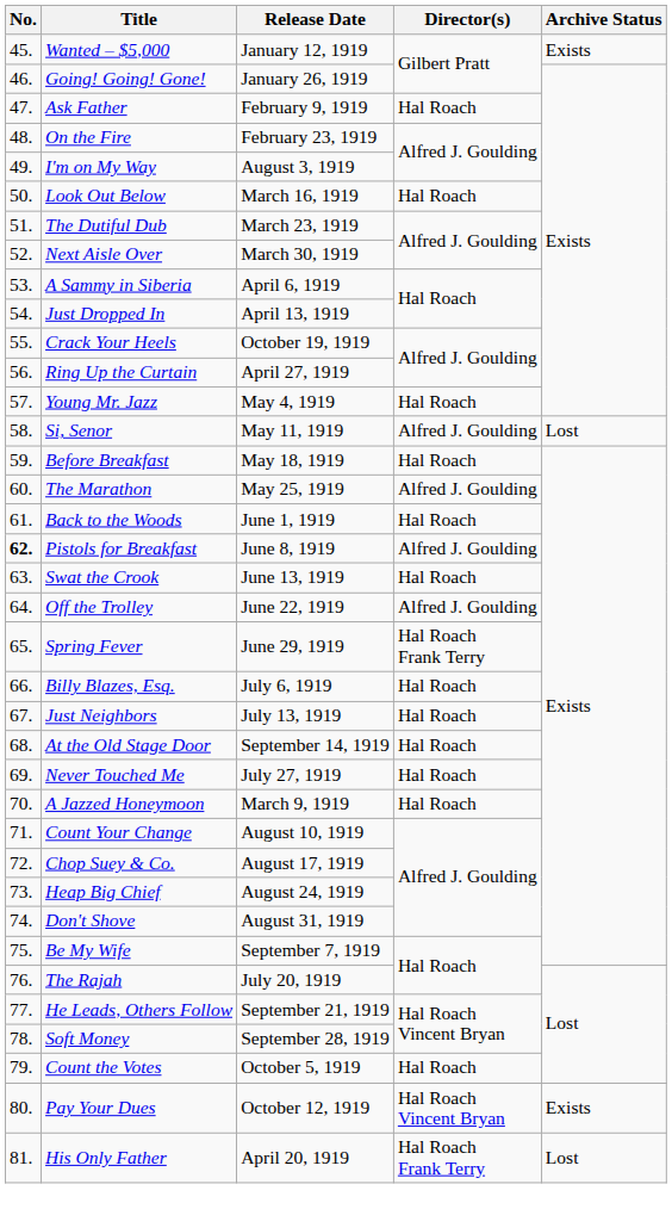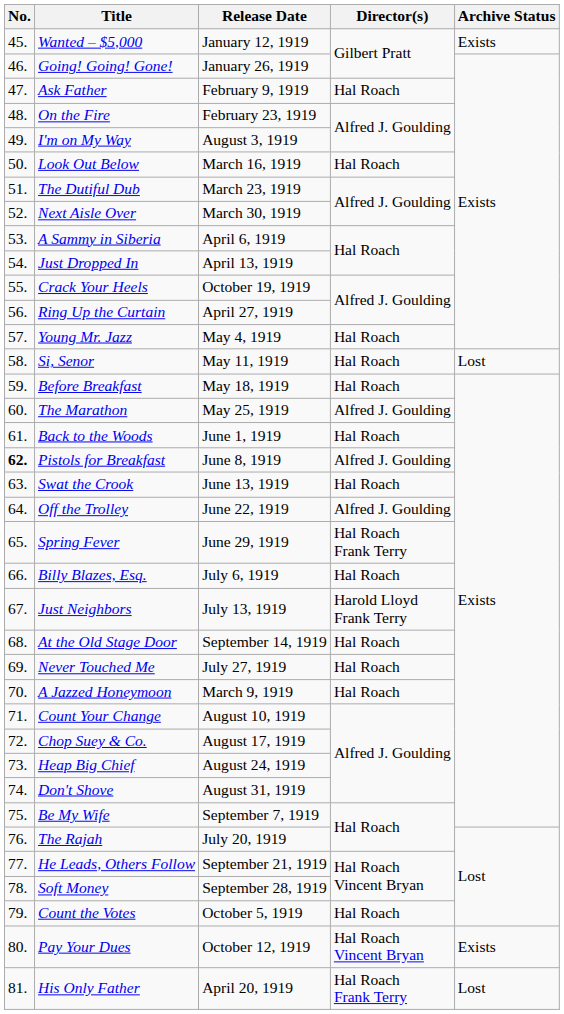 <table class="wikitable">
 <tr>
 <th>No.</th>
 <th>Title</th>
 <th>Release Date</th>
 <th>Director(s)</th>
 <th>Archive Status</th>
 </tr>
 <tr>
 <td>45.</td>
 <td><em><a href='#'>Wanted – $5,000</a></em></td>
 <td>January 12, 1919</td>
 <td rowspan="2">Gilbert Pratt</td>
 <td>Exists</td>
 </tr>
 <tr>
 <td>46.</td>
 <td><em><a href='#'>Going! Going! Gone!</a></em> </td>
 <td>January 26, 1919</td>
 <td rowspan="12">Exists</td>
 </tr>
 <tr>
 <td>47.</td>
 <td><em><a href='#'>Ask Father</a></em></td>
 <td>February 9, 1919</td>
 <td>Hal Roach</td>
 </tr>
 <tr>
 <td>48.</td>
 <td><em><a href='#'>On the Fire</a></em></td>
 <td>February 23, 1919</td>
 <td rowspan="2">Alfred J. Goulding</td>
 </tr>
 <tr>
 <td>49.</td>
 <td><em><a href='#'>I'm on My Way</a></em></td>
 <td>August 3, 1919</td>
 </tr>
 <tr>
 <td>50.</td>
 <td><em><a href='#'>Look Out Below</a></em></td>
 <td>March 16, 1919</td>
 <td>Hal Roach</td>
 </tr>
 <tr>
 <td>51.</td>
 <td><em><a href='#'>The Dutiful Dub</a></em></td>
 <td>March 23, 1919</td>
 <td rowspan="2">Alfred J. Goulding</td>
 </tr>
 <tr>
 <td>52.</td>
 <td><em><a href='#'>Next Aisle Over</a></em></td>
 <td>March 30, 1919</td>
 </tr>
 <tr>
 <td>53.</td>
 <td><em><a href='#'>A Sammy in Siberia</a></em></td>
 <td>April 6, 1919</td>
 <td rowspan="2">Hal Roach</td>
 </tr>
 <tr>
 <td>54.</td>
 <td><em><a href='#'>Just Dropped In</a></em></td>
 <td>April 13, 1919</td>
 </tr>
 <tr>
 <td>55.</td>
 <td><em><a href='#'>Crack Your Heels</a></em></td>
 <td>October 19, 1919</td>
 <td rowspan="2">Alfred J. Goulding</td>
 </tr>
 <tr>
 <td>56.</td>
 <td><em><a href='#'>Ring Up the Curtain</a></em></td>
 <td>April 27, 1919</td>
 </tr>
 <tr>
 <td>57.</td>
 <td><em><a href='#'>Young Mr. Jazz</a></em></td>
 <td>May 4, 1919</td>
 <td>Hal Roach</td>
 </tr>
 <tr>
 <td>58.</td>
 <td><em><a href='#'>Si, Senor</a></em></td>
 <td>May 11, 1919</td>
-<td>Alfred J. Goulding</td>
+<td>Hal Roach</td>
 <td>Lost</td>
 </tr>
 <tr>
 <td>59.</td>
 <td><em><a href='#'>Before Breakfast</a></em></td>
 <td>May 18, 1919</td>
 <td>Hal Roach</td>
 <td rowspan="17">Exists</td>
 </tr>
 <tr>
 <td>60.</td>
 <td><em><a href='#'>The Marathon</a></em></td>
 <td>May 25, 1919</td>
 <td>Alfred J. Goulding</td>
 </tr>
 <tr>
 <td>61.</td>
 <td><em><a href='#'>Back to the Woods</a></em></td>
 <td>June 1, 1919</td>
 <td>Hal Roach</td>
 </tr>
 <tr>
 <td><strong>62.</strong></td>
 <td><em><a href='#'>Pistols for Breakfast</a></em></td>
 <td>June 8, 1919</td>
 <td>Alfred J. Goulding</td>
 </tr>
 <tr>
 <td>63.</td>
 <td><em><a href='#'>Swat the Crook</a></em></td>
 <td>June 13, 1919</td>
 <td>Hal Roach</td>
 </tr>
 <tr>
 <td>64.</td>
 <td><em><a href='#'>Off the Trolley</a></em></td>
 <td>June 22, 1919</td>
 <td>Alfred J. Goulding</td>
 </tr>
 <tr>
 <td>65.</td>
 <td><em><a href='#'>Spring Fever</a></em></td>
 <td>June 29, 1919</td>
 <td>Hal Roach<br>Frank Terry</td>
 </tr>
 <tr>
 <td>66.</td>
 <td><em><a href='#'>Billy Blazes, Esq.</a></em></td>
 <td>July 6, 1919</td>
 <td>Hal Roach</td>
 </tr>
 <tr>
 <td>67.</td>
 <td><em><a href='#'>Just Neighbors</a></em></td>
 <td>July 13, 1919</td>
-<td>Hal Roach</td>
+<td>Harold Lloyd<br>Frank Terry</td>
 </tr>
 <tr>
 <td>68.</td>
 <td><em><a href='#'>At the Old Stage Door</a></em></td>
 <td>September 14, 1919</td>
 <td>Hal Roach</td>
 </tr>
 <tr>
 <td>69.</td>
 <td><em><a href='#'>Never Touched Me</a></em></td>
 <td>July 27, 1919</td>
 <td>Hal Roach</td>
 </tr>
 <tr>
 <td>70.</td>
 <td><em><a href='#'>A Jazzed Honeymoon</a></em></td>
 <td>March 9, 1919</td>
 <td>Hal Roach</td>
 </tr>
 <tr>
 <td>71.</td>
 <td><em><a href='#'>Count Your Change</a></em></td>
 <td>August 10, 1919</td>
 <td rowspan="4">Alfred J. Goulding</td>
 </tr>
 <tr>
 <td>72.</td>
 <td><em><a href='#'>Chop Suey & Co.</a></em></td>
 <td>August 17, 1919</td>
 </tr>
 <tr>
 <td>73.</td>
 <td><em><a href='#'>Heap Big Chief</a></em></td>
 <td>August 24, 1919</td>
 </tr>
 <tr>
 <td>74.</td>
 <td><em><a href='#'>Don't Shove</a></em></td>
 <td>August 31, 1919</td>
 </tr>
 <tr>
 <td>75.</td>
 <td><em><a href='#'>Be My Wife</a></em></td>
 <td>September 7, 1919</td>
 <td rowspan="2">Hal Roach</td>
 </tr>
 <tr>
 <td>76.</td>
 <td><em><a href='#'>The Rajah</a></em></td>
 <td>July 20, 1919</td>
 <td rowspan="4">Lost</td>
 </tr>
 <tr>
 <td>77.</td>
 <td><em><a href='#'>He Leads, Others Follow</a></em></td>
 <td>September 21, 1919</td>
 <td rowspan="2">Hal Roach<br>Vincent Bryan</td>
 </tr>
 <tr>
 <td>78.</td>
 <td><em><a href='#'>Soft Money</a></em></td>
 <td>September 28, 1919</td>
 </tr>
 <tr>
 <td>79.</td>
 <td><em><a href='#'>Count the Votes</a></em></td>
 <td>October 5, 1919</td>
 <td>Hal Roach</td>
 </tr>
 <tr>
 <td>80.</td>
 <td><em><a href='#'>Pay Your Dues</a></em></td>
 <td>October 12, 1919</td>
 <td>Hal Roach<br><a href='#'>Vincent Bryan</a></td>
 <td>Exists</td>
 </tr>
 <tr>
 <td>81.</td>
 <td><em><a href='#'>His Only Father</a></em></td>
 <td>April 20, 1919</td>
 <td>Hal Roach<br><a href='#'>Frank Terry</a></td>
 <td>Lost</td>
 </tr>
 </table>
